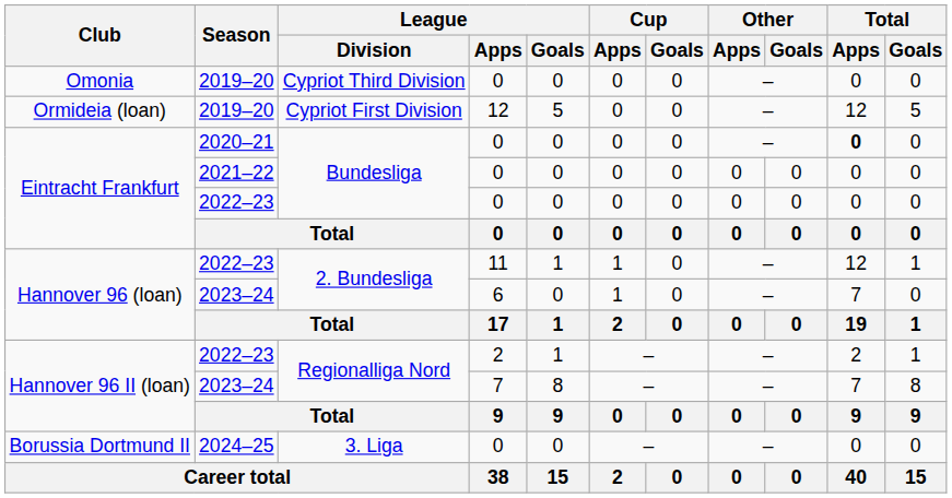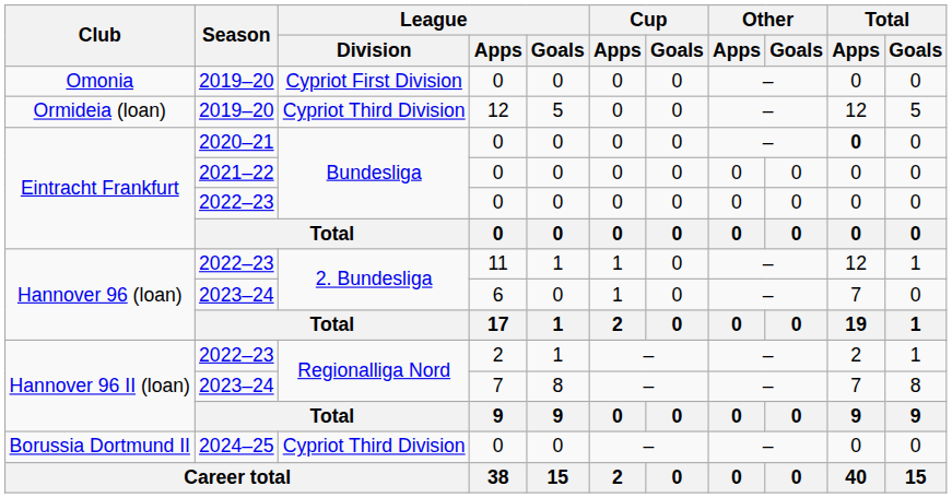 <table class="wikitable" style="text-align:center">
 <tr>
 <th rowspan="2">Club</th>
 <th rowspan="2">Season</th>
 <th colspan="3">League</th>
 <th colspan="2">Cup</th>
 <th colspan="2">Other</th>
 <th colspan="2">Total</th>
 </tr>
 <tr>
 <th>Division</th>
 <th>Apps</th>
 <th>Goals</th>
 <th>Apps</th>
 <th>Goals</th>
 <th>Apps</th>
 <th>Goals</th>
 <th>Apps</th>
 <th>Goals</th>
 </tr>
 <tr>
 <td><a href='#'>Omonia</a></td>
 <td><a href='#'>2019–20</a></td>
-<td><a href='#'>Cypriot Third Division</a></td>
+<td><a href='#'>Cypriot First Division</a></td>
 <td>0</td>
 <td>0</td>
 <td>0</td>
 <td>0</td>
 <td colspan="2">–</td>
 <td>0</td>
 <td>0</td>
 </tr>
 <tr>
 <td><a href='#'>Ormideia</a> (loan)</td>
 <td><a href='#'>2019–20</a></td>
-<td><a href='#'>Cypriot First Division</a></td>
+<td><a href='#'>Cypriot Third Division</a></td>
 <td>12</td>
 <td>5</td>
 <td>0</td>
 <td>0</td>
 <td colspan="2">–</td>
 <td>12</td>
 <td>5</td>
 </tr>
 <tr>
 <td rowspan="4"><a href='#'>Eintracht Frankfurt</a></td>
 <td><a href='#'>2020–21</a></td>
 <td rowspan="3"><a href='#'>Bundesliga</a></td>
 <td>0</td>
 <td>0</td>
 <td>0</td>
 <td>0</td>
 <td colspan="2">–</td>
 <td><strong>0</strong></td>
 <td>0</td>
 </tr>
 <tr>
 <td><a href='#'>2021–22</a></td>
 <td>0</td>
 <td>0</td>
 <td>0</td>
 <td>0</td>
 <td>0</td>
 <td>0</td>
 <td>0</td>
 <td>0</td>
 </tr>
 <tr>
 <td><a href='#'>2022–23</a></td>
 <td>0</td>
 <td>0</td>
 <td>0</td>
 <td>0</td>
 <td>0</td>
 <td>0</td>
 <td>0</td>
 <td>0</td>
 </tr>
 <tr>
 <th colspan="2"><strong>Total</strong></th>
 <th>0</th>
 <th>0</th>
 <th>0</th>
 <th>0</th>
 <th>0</th>
 <th>0</th>
 <th>0</th>
 <th>0</th>
 </tr>
 <tr>
 <td rowspan="3"><a href='#'>Hannover 96</a> (loan)</td>
 <td><a href='#'>2022–23</a></td>
 <td rowspan="2"><a href='#'>2. Bundesliga</a></td>
 <td>11</td>
 <td>1</td>
 <td>1</td>
 <td>0</td>
 <td colspan="2">–</td>
 <td>12</td>
 <td>1</td>
 </tr>
 <tr>
 <td><a href='#'>2023–24</a></td>
 <td>6</td>
 <td>0</td>
 <td>1</td>
 <td>0</td>
 <td colspan="2">–</td>
 <td>7</td>
 <td>0</td>
 </tr>
 <tr>
 <th colspan="2"><strong>Total</strong></th>
 <th>17</th>
 <th>1</th>
 <th>2</th>
 <th>0</th>
 <th>0</th>
 <th>0</th>
 <th>19</th>
 <th>1</th>
 </tr>
 <tr>
 <td rowspan="3"><a href='#'>Hannover 96 II</a> (loan)</td>
 <td><a href='#'>2022–23</a></td>
 <td rowspan="2"><a href='#'>Regionalliga Nord</a></td>
 <td>2</td>
 <td>1</td>
 <td colspan="2">–</td>
 <td colspan="2">–</td>
 <td>2</td>
 <td>1</td>
 </tr>
 <tr>
 <td><a href='#'>2023–24</a></td>
 <td>7</td>
 <td>8</td>
 <td colspan="2">–</td>
 <td colspan="2">–</td>
 <td>7</td>
 <td>8</td>
 </tr>
 <tr>
 <th colspan="2"><strong>Total</strong></th>
 <th>9</th>
 <th>9</th>
 <th>0</th>
 <th>0</th>
 <th>0</th>
 <th>0</th>
 <th>9</th>
 <th>9</th>
 </tr>
 <tr>
 <td><a href='#'>Borussia Dortmund II</a></td>
 <td><a href='#'>2024–25</a></td>
-<td><a href='#'>3. Liga</a></td>
+<td><a href='#'>Cypriot Third Division</a></td>
 <td>0</td>
 <td>0</td>
 <td colspan="2">–</td>
 <td colspan="2">–</td>
 <td>0</td>
 <td>0</td>
 </tr>
 <tr>
 <th colspan="3">Career total</th>
 <th>38</th>
 <th>15</th>
 <th>2</th>
 <th>0</th>
 <th>0</th>
 <th>0</th>
 <th>40</th>
 <th>15</th>
 </tr>
 </table>
